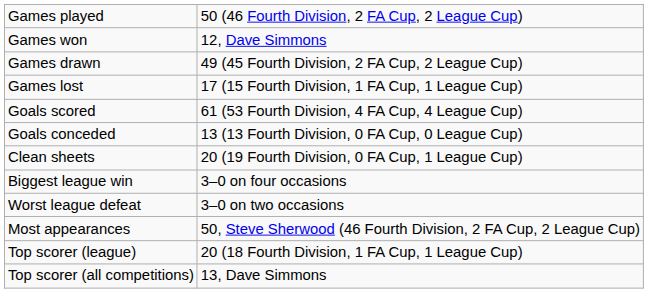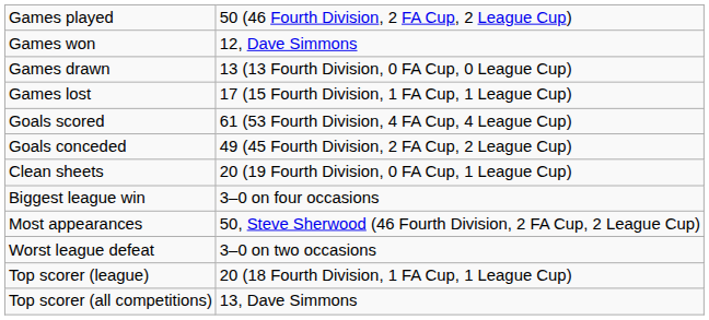 <table class="wikitable">
 <tr>
 <td>Games played</td>
 <td>50 (46 <a href='#'>Fourth Division</a>, 2 <a href='#'>FA Cup</a>, 2 <a href='#'>League Cup</a>)</td>
 </tr>
 <tr>
 <td>Games won</td>
 <td>12, <a href='#'>Dave Simmons</a></td>
 </tr>
 <tr>
 <td>Games drawn</td>
-<td>49 (45 Fourth Division, 2 FA Cup, 2 League Cup)</td>
+<td>13 (13 Fourth Division, 0 FA Cup, 0 League Cup)</td>
 </tr>
 <tr>
 <td>Games lost</td>
 <td>17 (15 Fourth Division, 1 FA Cup, 1 League Cup)</td>
 </tr>
 <tr>
 <td>Goals scored</td>
 <td>61 (53 Fourth Division, 4 FA Cup, 4 League Cup)</td>
 </tr>
 <tr>
 <td>Goals conceded</td>
-<td>13 (13 Fourth Division, 0 FA Cup, 0 League Cup)</td>
+<td>49 (45 Fourth Division, 2 FA Cup, 2 League Cup)</td>
 </tr>
 <tr>
 <td>Clean sheets</td>
 <td>20 (19 Fourth Division, 0 FA Cup, 1 League Cup)</td>
 </tr>
 <tr>
 <td>Biggest league win</td>
 <td>3–0 on four occasions</td>
 </tr>
 <tr>
+<td>Most appearances</td>
+<td>50, <a href='#'>Steve Sherwood</a> (46 Fourth Division, 2 FA Cup, 2 League Cup)</td>
+</tr>
+<tr>
 <td>Worst league defeat</td>
 <td>3–0 on two occasions</td>
-</tr>
-<tr>
-<td>Most appearances</td>
-<td>50, <a href='#'>Steve Sherwood</a> (46 Fourth Division, 2 FA Cup, 2 League Cup)</td>
 </tr>
 <tr>
 <td>Top scorer (league)</td>
 <td>20 (18 Fourth Division, 1 FA Cup, 1 League Cup)</td>
 </tr>
 <tr>
 <td>Top scorer (all competitions)</td>
 <td>13, Dave Simmons</td>
 </tr>
 </table>
